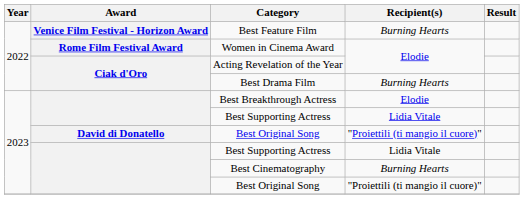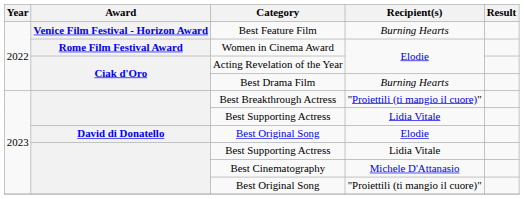 <table class="wikitable plainrowheaders" style="text-align:center;">
 <tr>
 <th scope="col">Year</th>
 <th scope="col">Award</th>
 <th scope="col">Category</th>
 <th scope="col">Recipient(s)</th>
 <th scope="col">Result</th>
 </tr>
 <tr>
 <td rowspan="4">2022</td>
 <th scope="row"><a href='#'>Venice Film Festival - Horizon Award</a></th>
 <td>Best Feature Film</td>
 <td><em>Burning Hearts</em></td>
 <td></td>
 </tr>
 <tr>
 <th scope="row"><a href='#'>Rome Film Festival Award</a></th>
 <td>Women in Cinema Award</td>
 <td rowspan="2"><a href='#'>Elodie</a></td>
 <td></td>
 </tr>
 <tr>
 <th scope="row" rowspan="2"><a href='#'>Ciak d'Oro</a></th>
 <td>Acting Revelation of the Year</td>
 <td></td>
 </tr>
 <tr>
 <td>Best Drama Film</td>
 <td><em>Burning Hearts</em></td>
 <td></td>
 </tr>
 <tr>
 <td rowspan="6">2023</td>
 <th scope="row" rowspan="2"></th>
 <td>Best Breakthrough Actress</td>
-<td><a href='#'>Elodie</a></td>
+<td>"<a href='#'>Proiettili (ti mangio il cuore)</a>" </td>
 <td></td>
 </tr>
 <tr>
 <td>Best Supporting Actress</td>
 <td><a href='#'>Lidia Vitale</a></td>
 <td></td>
 </tr>
 <tr>
 <th scope="row"><a href='#'>David di Donatello</a></th>
 <td><a href='#'>Best Original Song</a></td>
-<td>"<a href='#'>Proiettili (ti mangio il cuore)</a>" </td>
+<td><a href='#'>Elodie</a></td>
 <td></td>
 </tr>
 <tr>
 <th scope="row" rowspan="3"></th>
 <td>Best Supporting Actress</td>
 <td>Lidia Vitale</td>
 <td></td>
 </tr>
 <tr>
 <td>Best Cinematography</td>
-<td><em>Burning Hearts</em></td>
+<td><a href='#'>Michele D'Attanasio</a></td>
 <td></td>
 </tr>
 <tr>
 <td>Best Original Song</td>
 <td>"Proiettili (ti mangio il cuore)" </td>
 <td></td>
 </tr>
 <tr>
 </tr>
 </table>
